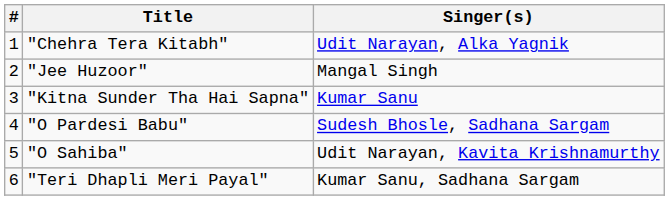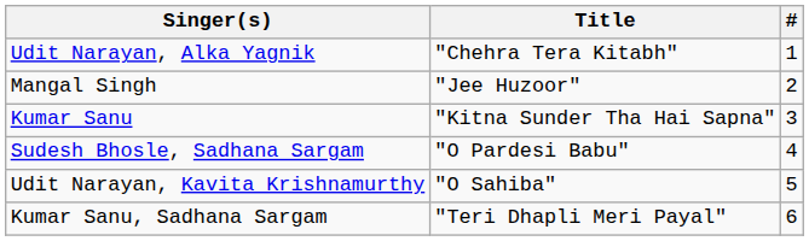 <table class="wikitable" style="font-size:95%;">
 <tr>
+<th>Singer(s)</th>
+<th>Title</th>
 <th>#</th>
-<th>Title</th>
-<th>Singer(s)</th>
 </tr>
 <tr>
+<td><a href='#'>Udit Narayan</a>, <a href='#'>Alka Yagnik</a></td>
+<td>"Chehra Tera Kitabh"</td>
 <td>1</td>
-<td>"Chehra Tera Kitabh"</td>
-<td><a href='#'>Udit Narayan</a>, <a href='#'>Alka Yagnik</a></td>
 </tr>
 <tr>
+<td>Mangal Singh</td>
+<td>"Jee Huzoor"</td>
 <td>2</td>
-<td>"Jee Huzoor"</td>
-<td>Mangal Singh</td>
 </tr>
 <tr>
+<td><a href='#'>Kumar Sanu</a></td>
+<td>"Kitna Sunder Tha Hai Sapna"</td>
 <td>3</td>
-<td>"Kitna Sunder Tha Hai Sapna"</td>
-<td><a href='#'>Kumar Sanu</a></td>
 </tr>
 <tr>
+<td><a href='#'>Sudesh Bhosle</a>, <a href='#'>Sadhana Sargam</a></td>
+<td>"O Pardesi Babu"</td>
 <td>4</td>
-<td>"O Pardesi Babu"</td>
-<td><a href='#'>Sudesh Bhosle</a>, <a href='#'>Sadhana Sargam</a></td>
 </tr>
 <tr>
+<td>Udit Narayan, <a href='#'>Kavita Krishnamurthy</a></td>
+<td>"O Sahiba"</td>
 <td>5</td>
-<td>"O Sahiba"</td>
-<td>Udit Narayan, <a href='#'>Kavita Krishnamurthy</a></td>
 </tr>
 <tr>
+<td>Kumar Sanu, Sadhana Sargam</td>
+<td>"Teri Dhapli Meri Payal"</td>
 <td>6</td>
-<td>"Teri Dhapli Meri Payal"</td>
-<td>Kumar Sanu, Sadhana Sargam</td>
 </tr>
 </table>
